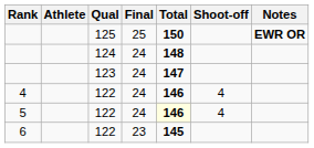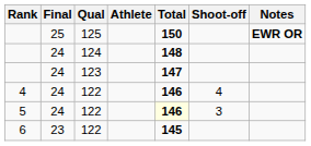 <table class="wikitable sortable" style="text-align: center">
 <tr>
 <th>Rank</th>
+<th>Final</th>
+<th>Qual</th>
 <th>Athlete</th>
-<th>Qual</th>
-<th>Final</th>
 <th>Total</th>
 <th>Shoot-off</th>
 <th>Notes</th>
 </tr>
 <tr>
 <td></td>
+<td>25</td>
+<td>125</td>
 <td align=left></td>
-<td>125</td>
-<td>25</td>
 <td><strong>150</strong></td>
 <td></td>
 <td><strong>EWR OR</strong></td>
 </tr>
 <tr>
 <td></td>
+<td>24</td>
+<td>124</td>
 <td align=left></td>
-<td>124</td>
-<td>24</td>
 <td><strong>148</strong></td>
 <td></td>
 <td></td>
 </tr>
 <tr>
 <td></td>
+<td>24</td>
+<td>123</td>
 <td align=left></td>
-<td>123</td>
-<td>24</td>
 <td><strong>147</strong></td>
 <td></td>
 <td></td>
 </tr>
 <tr>
 <td>4</td>
+<td>24</td>
+<td>122</td>
 <td align=left></td>
-<td>122</td>
-<td>24</td>
 <td><strong>146</strong></td>
 <td>4</td>
 <td></td>
 </tr>
 <tr>
 <td>5</td>
+<td>24</td>
+<td>122</td>
 <td align=left></td>
-<td>122</td>
-<td>24</td>
 <td style="background: lightyellow;"><strong>146</strong></td>
-<td>4</td>
+<td>3</td>
 <td></td>
 </tr>
 <tr>
 <td>6</td>
+<td>23</td>
+<td>122</td>
 <td align=left></td>
-<td>122</td>
-<td>23</td>
 <td><strong>145</strong></td>
 <td></td>
 <td></td>
 </tr>
 </table>
